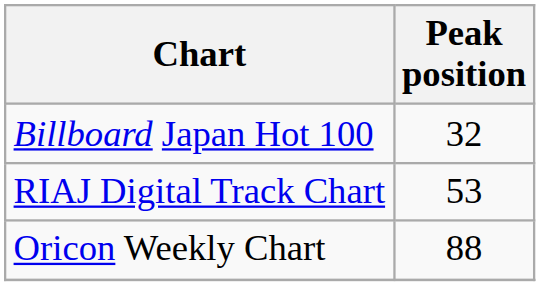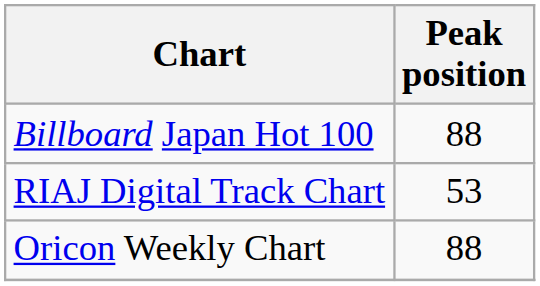 <table class="wikitable">
 <tr>
 <th>Chart</th>
 <th>Peak <br> position</th>
 </tr>
 <tr>
 <td><em><a href='#'>Billboard</a></em> <a href='#'>Japan Hot 100</a></td>
-<td align="center">32</td>
+<td align="center">88</td>
 </tr>
 <tr>
 <td><a href='#'>RIAJ Digital Track Chart</a></td>
 <td align="center">53</td>
 </tr>
 <tr>
 <td><a href='#'>Oricon</a> Weekly Chart</td>
 <td align="center">88</td>
 </tr>
 <tr>
 </tr>
 </table>
